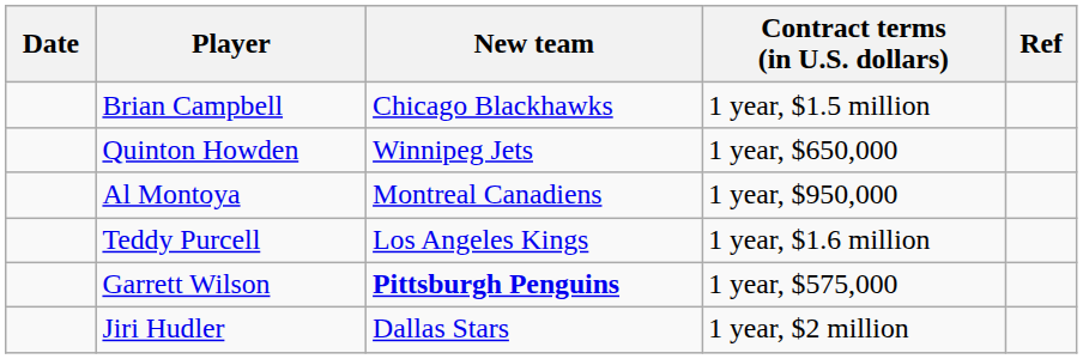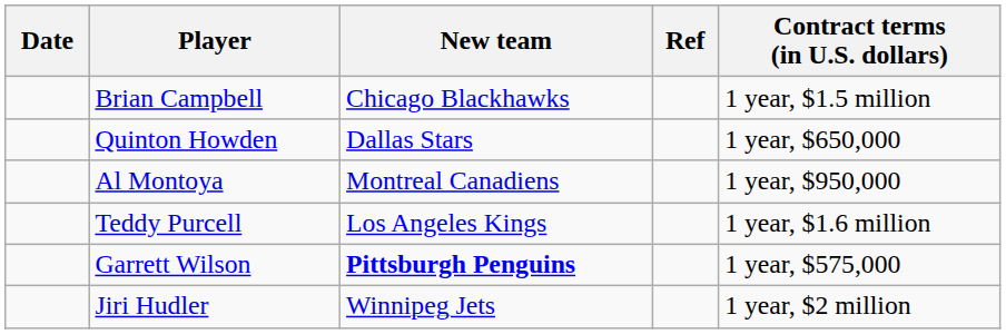 <table class="wikitable" width=97%>
 <tr style="background:#ddd;">
 <th>Date</th>
 <th>Player</th>
 <th>New team</th>
+<th>Ref</th>
 <th>Contract terms<br>(in U.S. dollars)</th>
-<th>Ref</th>
 </tr>
 <tr>
 <td></td>
 <td><a href='#'>Brian Campbell</a></td>
 <td><a href='#'>Chicago Blackhawks</a></td>
+<td></td>
 <td>1 year, $1.5 million</td>
-<td></td>
 </tr>
 <tr>
 <td></td>
 <td><a href='#'>Quinton Howden</a></td>
-<td><a href='#'>Winnipeg Jets</a></td>
+<td><a href='#'>Dallas Stars</a></td>
+<td></td>
 <td>1 year, $650,000</td>
-<td></td>
 </tr>
 <tr>
 <td></td>
 <td><a href='#'>Al Montoya</a></td>
 <td><a href='#'>Montreal Canadiens</a></td>
+<td></td>
 <td>1 year, $950,000</td>
-<td></td>
 </tr>
 <tr>
 <td></td>
 <td><a href='#'>Teddy Purcell</a></td>
 <td><a href='#'>Los Angeles Kings</a></td>
+<td></td>
 <td>1 year, $1.6 million</td>
-<td></td>
 </tr>
 <tr>
 <td></td>
 <td><a href='#'>Garrett Wilson</a></td>
 <td><strong><a href='#'>Pittsburgh Penguins</a></strong></td>
+<td></td>
 <td>1 year, $575,000</td>
-<td></td>
 </tr>
 <tr>
 <td></td>
 <td><a href='#'>Jiri Hudler</a></td>
-<td><a href='#'>Dallas Stars</a></td>
+<td><a href='#'>Winnipeg Jets</a></td>
+<td></td>
 <td>1 year, $2 million</td>
-<td></td>
 </tr>
 </table>
